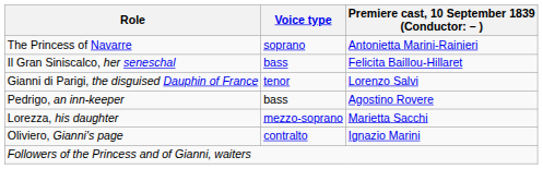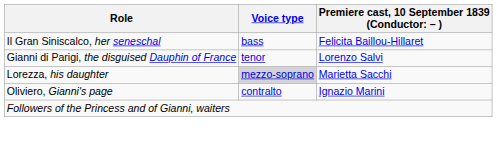 <table class="wikitable">
 <tr>
 <th>Role</th>
 <th><a href='#'>Voice type</a></th>
 <th>Premiere cast, 10 September 1839<br>(Conductor: – )</th>
-</tr>
-<tr>
-<td>The Princess of <a href='#'>Navarre</a></td>
-<td><a href='#'>soprano</a></td>
-<td><a href='#'>Antonietta Marini-Rainieri</a></td>
 </tr>
 <tr>
 <td>Il Gran Siniscalco, <em>her <a href='#'>seneschal</a></em></td>
 <td><a href='#'>bass</a></td>
 <td><a href='#'>Felicita Baillou-Hillaret</a></td>
 </tr>
 <tr>
 <td>Gianni di Parigi, <em>the disguised <a href='#'>Dauphin of France</a></em></td>
 <td><a href='#'>tenor</a></td>
 <td><a href='#'>Lorenzo Salvi</a></td>
 </tr>
 <tr>
-<td>Pedrigo, <em>an inn-keeper</em></td>
-<td>bass</td>
-<td><a href='#'>Agostino Rovere</a></td>
-</tr>
-<tr>
 <td>Lorezza, <em>his daughter</em></td>
-<td><a href='#'>mezzo-soprano</a></td>
+<td style="background: lightgrey;"><a href='#'>mezzo-soprano</a></td>
 <td><a href='#'>Marietta Sacchi</a></td>
 </tr>
 <tr>
 <td>Oliviero, <em>Gianni's page</em></td>
 <td><a href='#'>contralto</a></td>
 <td><a href='#'>Ignazio Marini</a></td>
 </tr>
 <tr>
 <td colspan="3"><em>Followers of the Princess and of Gianni, waiters</em></td>
 </tr>
 </table>
